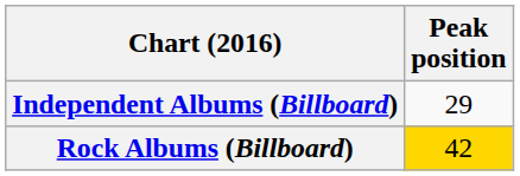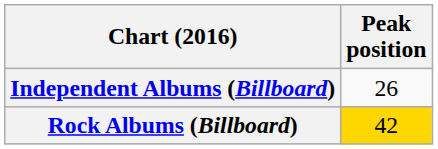 <table class="wikitable sortable plainrowheaders">
 <tr>
 <th scope="col">Chart (2016)</th>
 <th scope="col">Peak<br>position</th>
 </tr>
 <tr>
 <th scope="row"><a href='#'>Independent Albums</a> (<em><a href='#'>Billboard</a></em>)</th>
-<td align="center">29</td>
+<td align="center">26</td>
 </tr>
 <tr>
 <th scope="row"><a href='#'>Rock Albums</a> (<em>Billboard</em>)</th>
 <td align="center" style="background: gold;">42</td>
 </tr>
 </table>
